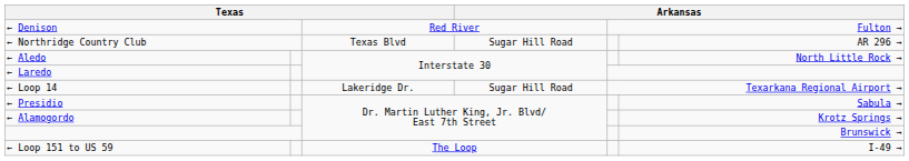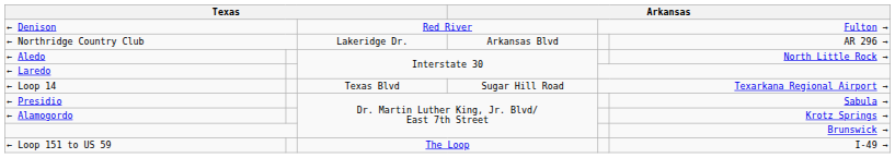 <table class="wikitable" width="100%">
 <tr>
 <th width="50%" colspan="3">Texas</th>
 <th width="50%" colspan="3">Arkansas</th>
 </tr>
 <tr>
 <td align="left" width="33%" colspan="2">← <a href='#'>Denison</a></td>
 <td align="center" colspan="2"><a href='#'>Red River</a></td>
 <td width="33%" align="right" colspan="2"><a href='#'>Fulton</a> →</td>
 </tr>
 <tr>
 <td align="left"  colspan="2">← Northridge Country Club</td>
-<td align="center">Texas Blvd</td>
-<td align="center">Sugar Hill Road</td>
+<td align="center">Lakeridge Dr.</td>
+<td align="center">Arkansas Blvd</td>
 <td align="center"></td>
 <td align="right" colspan="2">AR 296 →</td>
 </tr>
 <tr>
 <td align="left">← <a href='#'>Aledo</a></td>
 <td align="center"></td>
 <td align="center" colspan="2" rowspan="2">Interstate 30</td>
 <td align="center"></td>
 <td align="right"><a href='#'>North Little Rock</a> →</td>
 </tr>
 <tr>
 <td align="left">← <a href='#'>Laredo</a></td>
 <td align="center"></td>
 <td colspan="2"></td>
 </tr>
 <tr>
 <td align="left">← Loop 14</td>
 <td align="center"></td>
-<td align="center">Lakeridge Dr.</td>
+<td align="center">Texas Blvd</td>
 <td align="center">Sugar Hill Road</td>
 <td align="right" colspan="2"><a href='#'>Texarkana Regional Airport</a> →</td>
 </tr>
 <tr>
 <td align="left">← <a href='#'>Presidio</a></td>
 <td align="center"></td>
 <td align="center" rowspan="3" colspan="2">Dr. Martin Luther King, Jr. Blvd/<br>East 7th Street</td>
 <td align="center"></td>
 <td align="right"><a href='#'>Sabula</a> →</td>
 </tr>
 <tr>
 <td>← <a href='#'>Alamogordo</a></td>
 <td align="center"></td>
 <td align="center"></td>
 <td align="right"><a href='#'>Krotz Springs</a> →</td>
 </tr>
 <tr>
 <td colspan="2"></td>
 <td align="center"></td>
 <td align="right"><a href='#'>Brunswick</a> →</td>
 </tr>
 <tr>
 <td align="left">← Loop 151 to US 59</td>
 <td align="center"></td>
 <td align="center" colspan="2"><a href='#'>The Loop</a></td>
 <td align="center"></td>
 <td align="right">I-49 →</td>
 </tr>
 </table>
